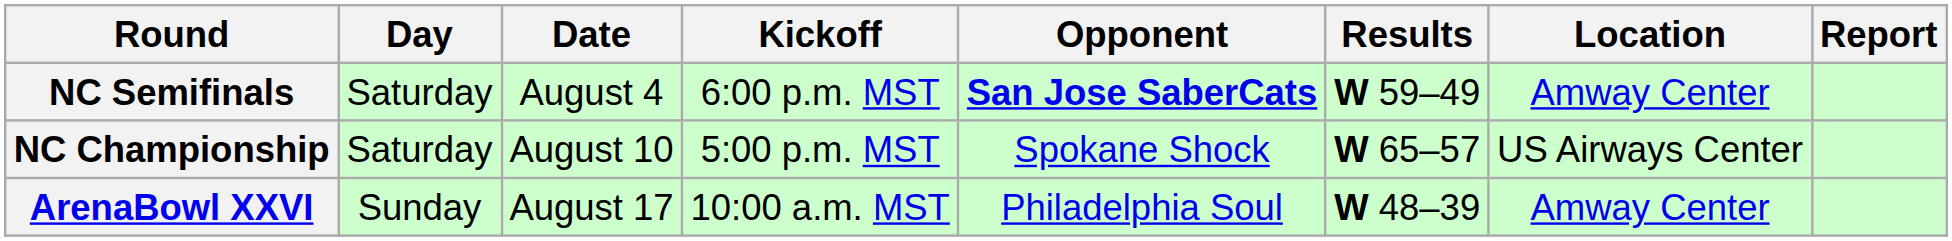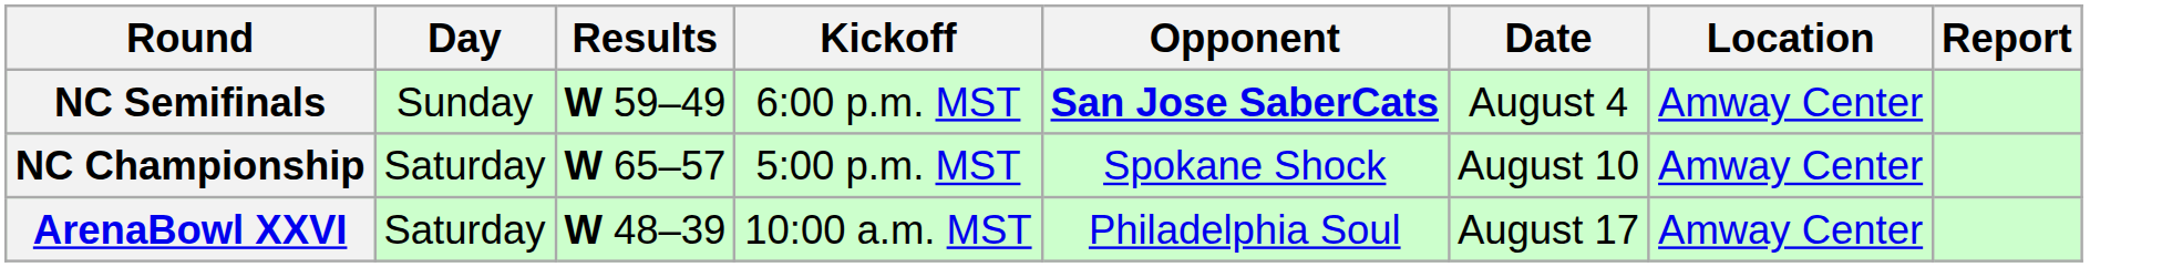 <table class="wikitable" style="font-size: 95%;">
 <tr>
 <th>Round</th>
 <th>Day</th>
-<th>Date</th>
+<th>Results</th>
 <th>Kickoff</th>
 <th>Opponent</th>
-<th>Results</th>
+<th>Date</th>
 <th>Location</th>
 <th>Report</th>
 </tr>
 <tr style= background:#ccffcc>
 <th align="center">NC Semifinals</th>
-<td align="center">Saturday</td>
-<td align="center">August 4</td>
+<td align="center">Sunday</td>
+<td align="center"><strong>W</strong> 59–49</td>
 <td align="center">6:00 p.m. <a href='#'>MST</a></td>
 <td align="center"><strong><a href='#'>San Jose SaberCats</a></strong></td>
-<td align="center"><strong>W</strong> 59–49</td>
+<td align="center">August 4</td>
 <td align="center"><a href='#'>Amway Center</a></td>
 <td align="center"></td>
 </tr>
 <tr style= background:#ccffcc>
 <th align="center">NC Championship</th>
 <td align="center">Saturday</td>
-<td align="center">August 10</td>
+<td align="center"><strong>W</strong> 65–57</td>
 <td align="center">5:00 p.m. <a href='#'>MST</a></td>
 <td align="center"><a href='#'>Spokane Shock</a></td>
-<td align="center"><strong>W</strong> 65–57</td>
-<td align="center">US Airways Center</td>
+<td align="center">August 10</td>
+<td align="center"><a href='#'>Amway Center</a></td>
 <td align="center"></td>
 </tr>
 <tr style= background:#ccffcc>
 <th align="center"><a href='#'>ArenaBowl XXVI</a></th>
-<td align="center">Sunday</td>
-<td align="center">August 17</td>
+<td align="center">Saturday</td>
+<td align="center"><strong>W</strong> 48–39</td>
 <td align="center">10:00 a.m. <a href='#'>MST</a></td>
 <td align="center"><a href='#'>Philadelphia Soul</a></td>
-<td align="center"><strong>W</strong> 48–39</td>
+<td align="center">August 17</td>
 <td align="center"><a href='#'>Amway Center</a></td>
 <td align="center"></td>
 </tr>
 </table>
